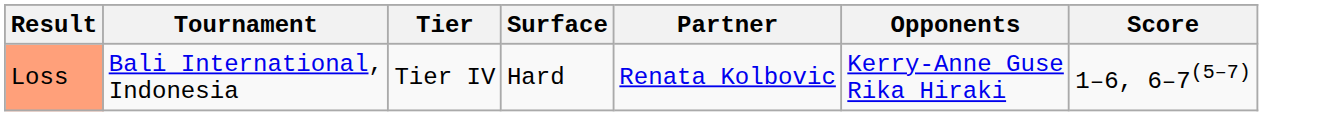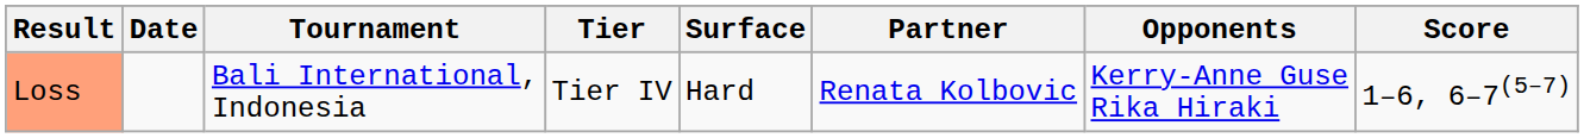 <table class="sortable wikitable">
 <tr>
 <th>Result</th>
+<th>Date</th>
 <th>Tournament</th>
 <th>Tier</th>
 <th>Surface</th>
 <th>Partner</th>
 <th>Opponents</th>
 <th class="unsortable">Score</th>
 </tr>
 <tr>
 <td style="background:#ffa07a;">Loss</td>
+<td><a href='#'></a></td>
 <td><a href='#'>Bali International</a>, <br>Indonesia</td>
 <td>Tier IV</td>
 <td>Hard</td>
 <td> <a href='#'>Renata Kolbovic</a></td>
 <td> <a href='#'>Kerry-Anne Guse</a> <br>  <a href='#'>Rika Hiraki</a></td>
 <td>1–6, 6–7<sup>(5–7)</sup></td>
 </tr>
 </table>
